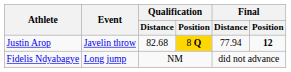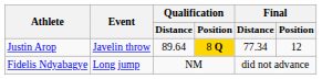 <table class=wikitable style="font-size:90%">
 <tr>
 <th rowspan="2">Athlete</th>
 <th rowspan="2">Event</th>
 <th colspan="2">Qualification</th>
 <th colspan="2">Final</th>
 </tr>
 <tr style="font-size:95%">
 <th>Distance</th>
 <th>Position</th>
 <th>Distance</th>
 <th>Position</th>
 </tr>
 <tr align=center>
 <td align=left><a href='#'>Justin Arop</a></td>
 <td align=left><a href='#'>Javelin throw</a></td>
-<td>82.68</td>
+<td>89.64</td>
 <td style="background: gold;">8 <strong>Q</strong></td>
-<td>77.94</td>
-<td><strong>12</strong></td>
+<td>77.34</td>
+<td>12</td>
 </tr>
 <tr align=center>
 <td align=left><a href='#'>Fidelis Ndyabagye</a></td>
 <td align=left><a href='#'>Long jump</a></td>
 <td colspan=2>NM</td>
 <td colspan=2>did not advance</td>
 </tr>
 </table>
